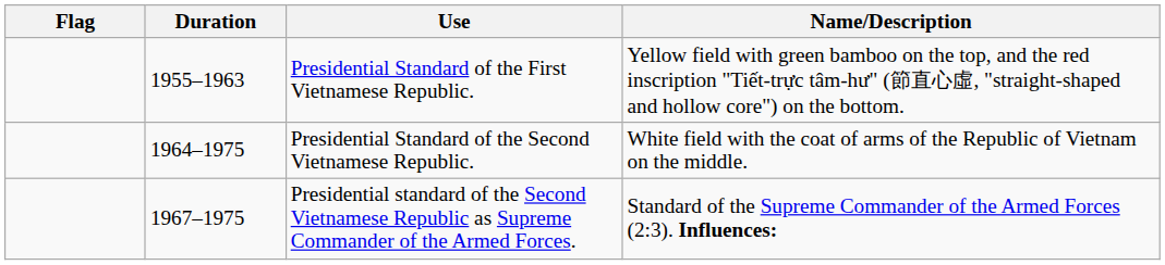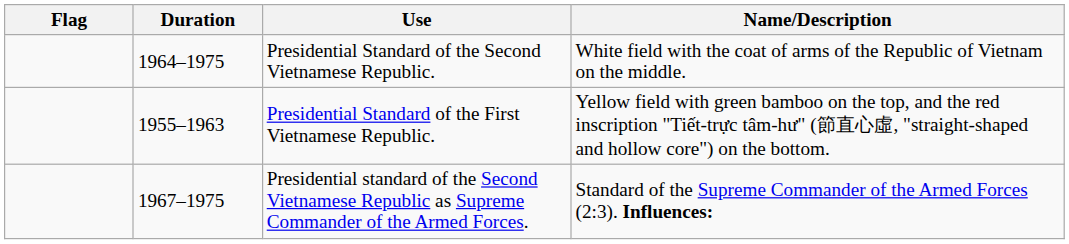 <table class="wikitable" style="width:100%">
 <tr>
 <th width="100px">Flag</th>
 <th width="100px">Duration</th>
 <th width="250px">Use</th>
 <th style="min-width:250px">Name/Description</th>
 </tr>
 <tr>
 <td></td>
+<td>1964–1975</td>
+<td>Presidential Standard of the Second Vietnamese Republic.</td>
+<td>White field with the coat of arms of the Republic of Vietnam on the middle.</td>
+</tr>
+<tr>
+<td></td>
 <td>1955–1963</td>
 <td><a href='#'>Presidential Standard</a> of the First Vietnamese Republic.</td>
 <td>Yellow field with green bamboo on the top, and the red inscription "Tiết-trực tâm-hư" (節直心虛, "straight-shaped and hollow core") on the bottom.</td>
-</tr>
-<tr>
-<td></td>
-<td>1964–1975</td>
-<td>Presidential Standard of the Second Vietnamese Republic.</td>
-<td>White field with the coat of arms of the Republic of Vietnam on the middle.</td>
 </tr>
 <tr>
 <td></td>
 <td>1967–1975</td>
 <td>Presidential standard of the <a href='#'>Second Vietnamese Republic</a> as <a href='#'>Supreme Commander of the Armed Forces</a>.</td>
 <td>Standard of the <a href='#'>Supreme Commander of the Armed Forces</a> (2:3). <strong>Influences:</strong> </td>
 </tr>
 </table>
